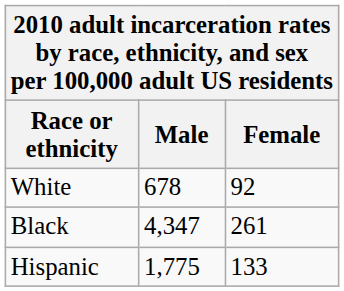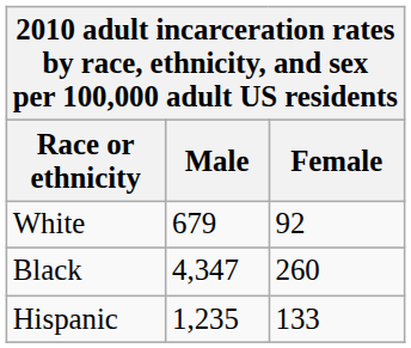 <table class="wikitable sortable sort-under" style="margin-left:5px; float:right;">
 <tr>
 <th colspan="4">2010 adult incarceration rates<br>by race, ethnicity, and sex<br>per 100,000 adult US residents</th>
 </tr>
 <tr>
 <th>Race or<br>ethnicity</th>
 <th>Male</th>
 <th>Female</th>
 </tr>
 <tr>
 <td>White</td>
-<td>678</td>
+<td>679</td>
 <td>92</td>
 </tr>
 <tr>
 <td>Black</td>
 <td>4,347</td>
-<td>261</td>
+<td>260</td>
 </tr>
 <tr>
 <td>Hispanic</td>
-<td>1,775</td>
+<td>1,235</td>
 <td>133</td>
 </tr>
 </table>
